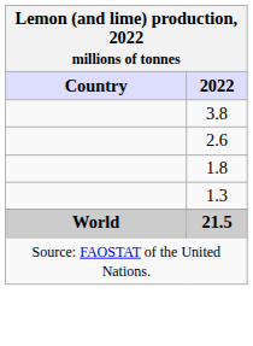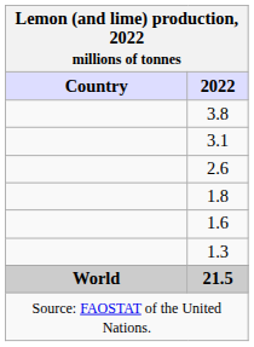 <table class="wikitable floatright" style="clear:left; width:14em; text-align:center;">
 <tr>
 <th colspan="2">Lemon (and lime) production, 2022<br><small>millions of tonnes</small></th>
 </tr>
 <tr>
 <th style="background:#ddf; width:75%;">Country</th>
 <th style="background:#ddf; width:25%;">2022</th>
 </tr>
 <tr>
 <td></td>
 <td>3.8</td>
 </tr>
 <tr>
 <td></td>
+<td>3.1</td>
+</tr>
+<tr>
+<td></td>
 <td>2.6</td>
 </tr>
 <tr>
 <td></td>
 <td>1.8</td>
+</tr>
+<tr>
+<td></td>
+<td>1.6</td>
 </tr>
 <tr>
 <td></td>
 <td>1.3</td>
 </tr>
 <tr>
 </tr>
 <tr style="background:#ccc;">
 <td><strong>World</strong></td>
 <td><strong>21.5</strong></td>
 </tr>
 <tr>
 <td colspan="2"><small>Source: <a href='#'>FAOSTAT</a> of the United Nations.</small></td>
 </tr>
 </table>
